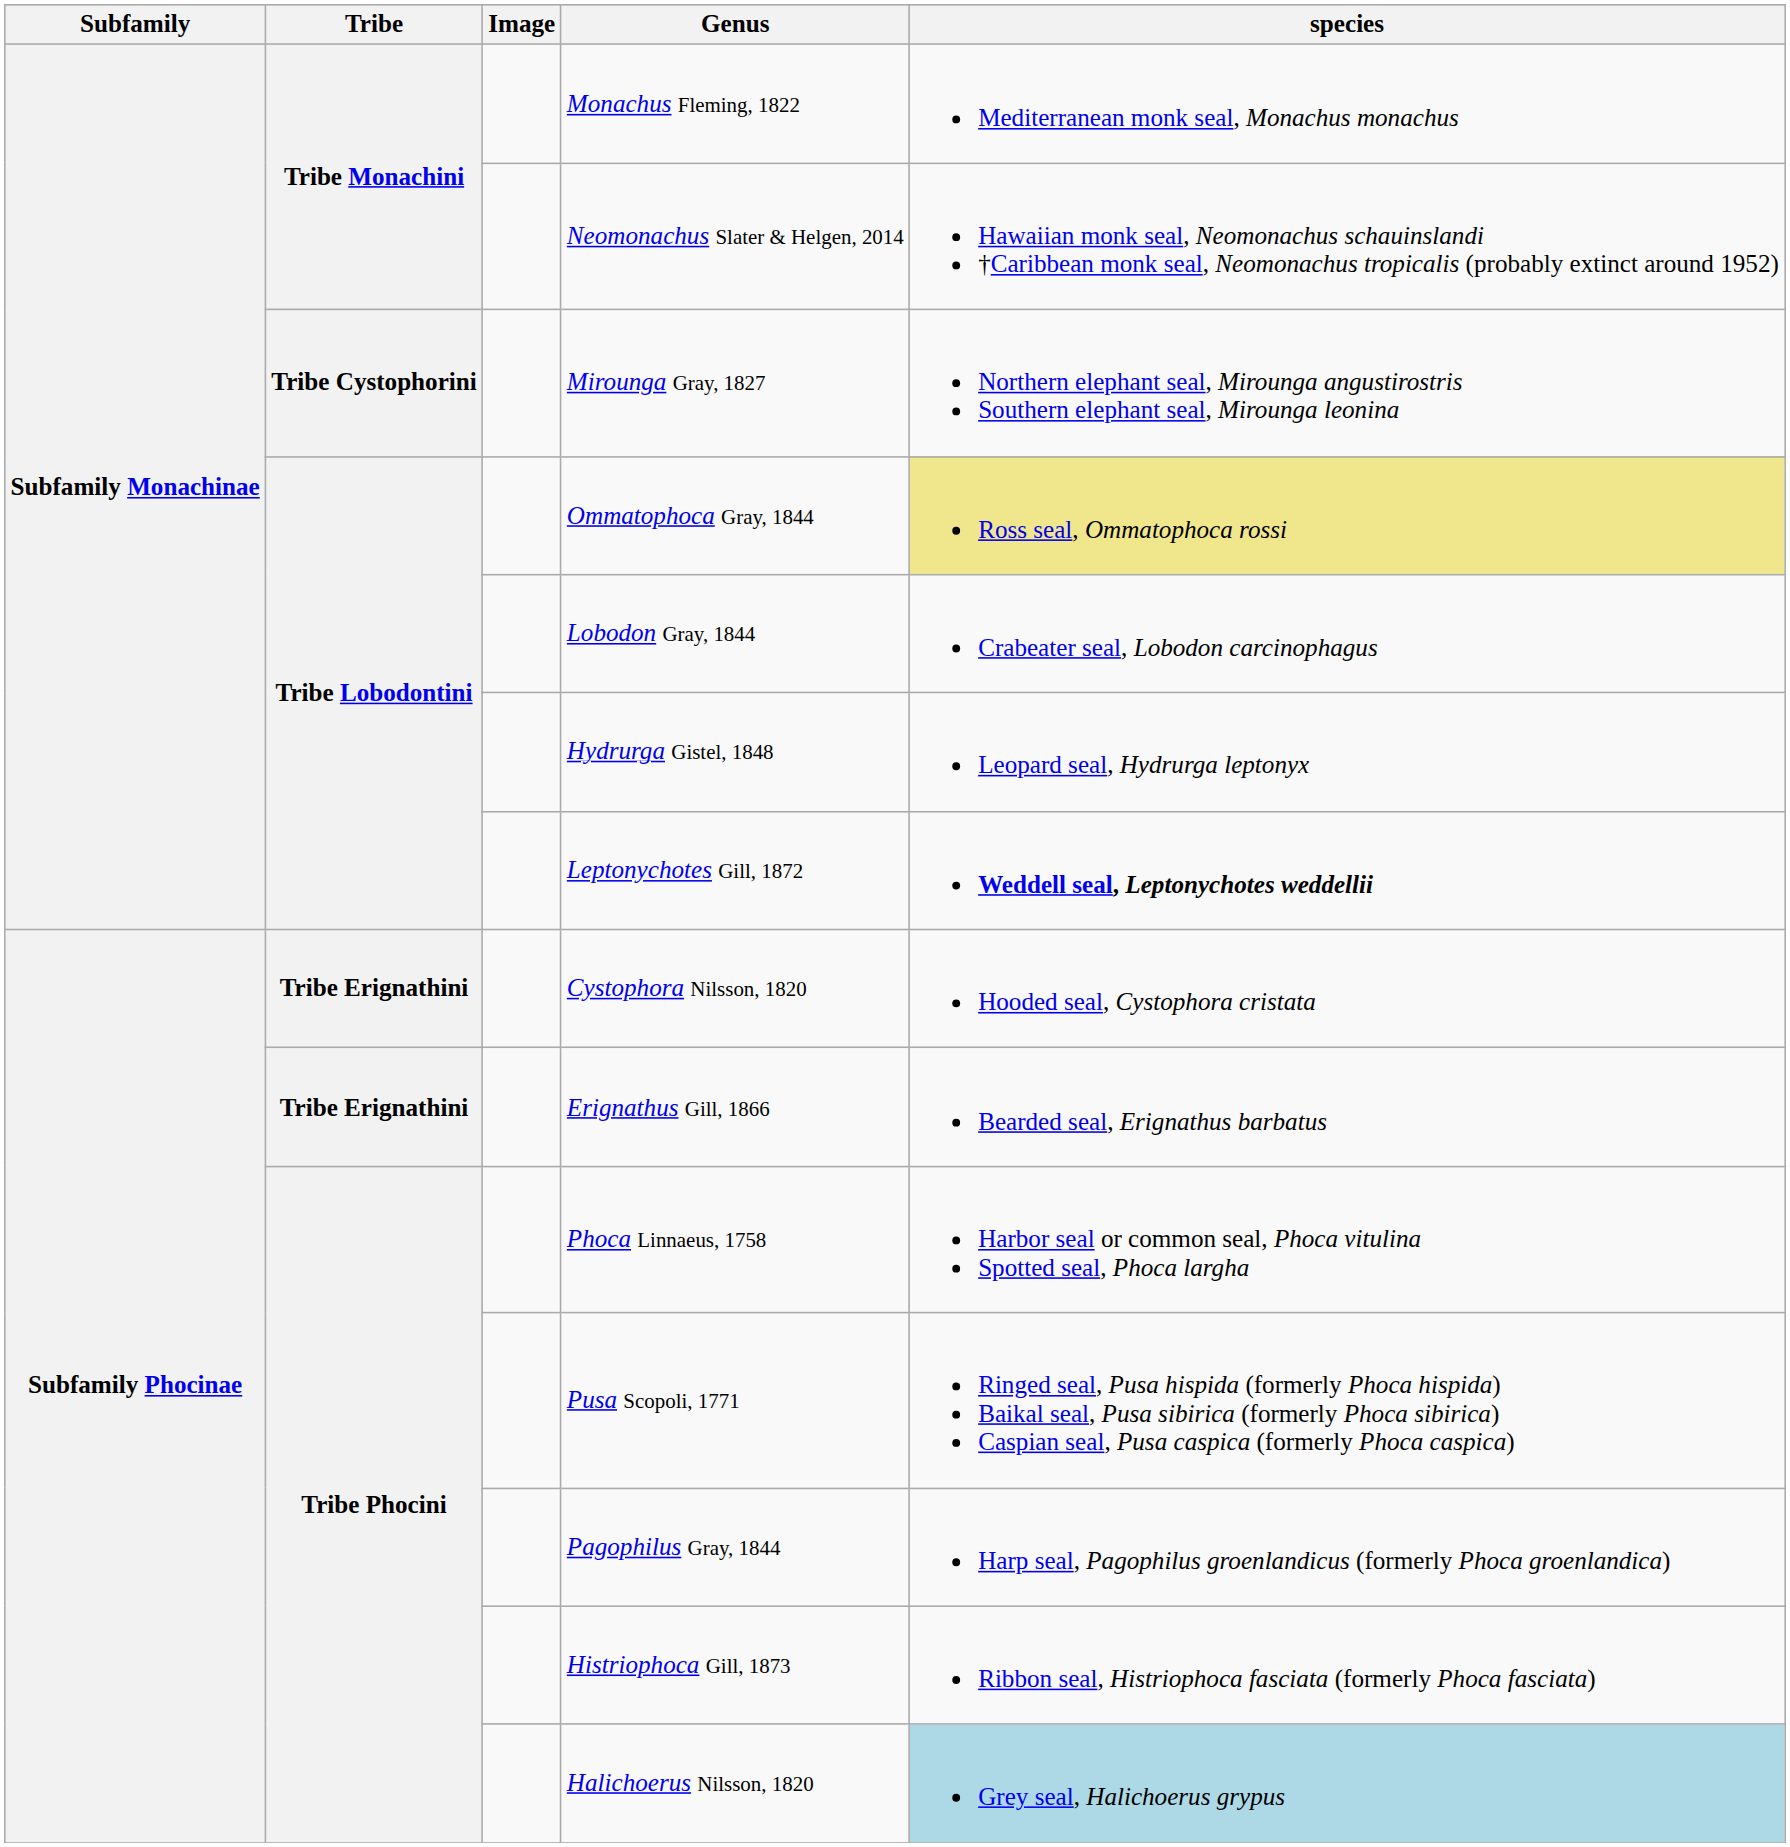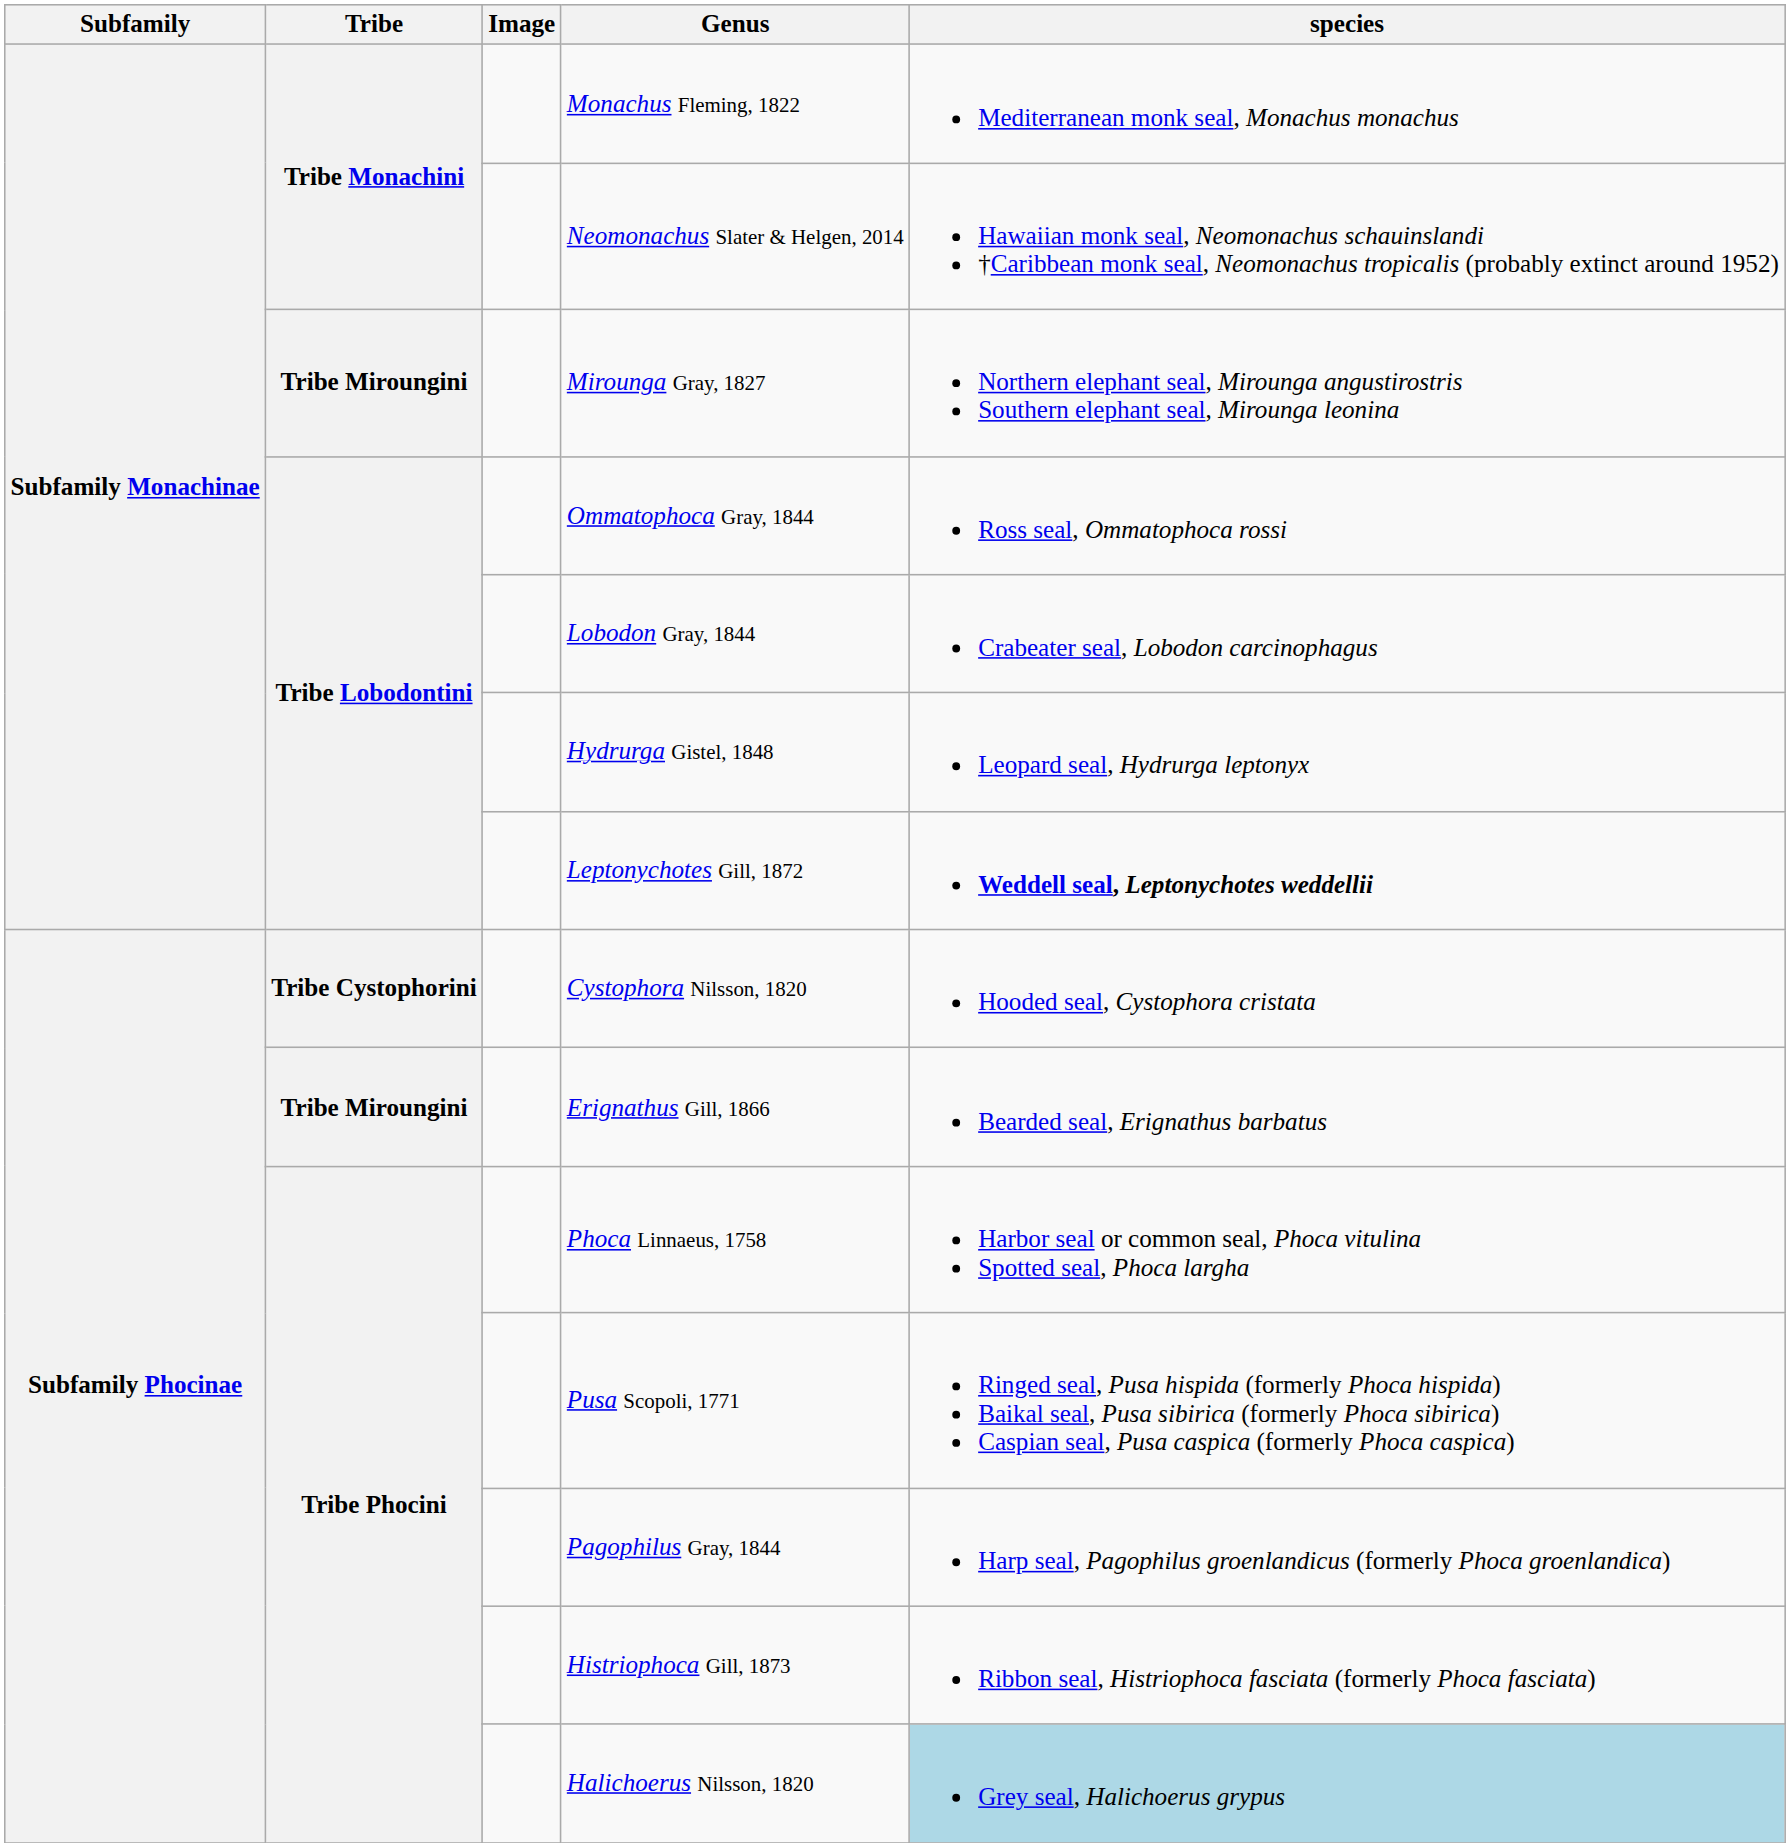 <table class="wikitable">
 <tr>
 <th>Subfamily</th>
 <th>Tribe</th>
 <th>Image</th>
 <th>Genus</th>
 <th>species</th>
 </tr>
 <tr>
 <th rowspan="7"  style="text-align:center;"><strong>Subfamily <a href='#'>Monachinae</a></strong></th>
 <th rowspan="2"  style="text-align:center;"><strong>Tribe <a href='#'>Monachini</a></strong></th>
 <td></td>
 <td><em><a href='#'>Monachus</a></em> <small>Fleming, 1822</small></td>
 <td><br><ul><li><a href='#'>Mediterranean monk seal</a>, <em>Monachus monachus</em></li></ul></td>
 </tr>
 <tr>
 <td></td>
 <td><em><a href='#'>Neomonachus</a></em> <small>Slater & Helgen, 2014</small></td>
 <td><br><ul><li><a href='#'>Hawaiian monk seal</a>, <em>Neomonachus schauinslandi</em></li><li>†<a href='#'>Caribbean monk seal</a>, <em>Neomonachus  tropicalis</em> (probably extinct around 1952)</li></ul></td>
 </tr>
 <tr>
-<th rowspan="1"  style="text-align:center;"><strong>Tribe Cystophorini</strong></th>
+<th rowspan="1"  style="text-align:center;"><strong>Tribe Miroungini</strong></th>
 <td></td>
 <td><em><a href='#'>Mirounga</a></em> <small>Gray, 1827</small></td>
 <td><br><ul><li><a href='#'>Northern elephant seal</a>, <em>Mirounga angustirostris</em></li><li><a href='#'>Southern elephant seal</a>, <em>Mirounga leonina</em></li></ul></td>
 </tr>
 <tr>
 <th rowspan="4"  style="text-align:center;"><strong>Tribe <a href='#'>Lobodontini</a></strong></th>
 <td></td>
 <td><em><a href='#'>Ommatophoca</a></em> <small>Gray, 1844</small></td>
-<td style="background: khaki;"><br><ul><li><a href='#'>Ross seal</a>, <em>Ommatophoca rossi</em></li></ul></td>
+<td><br><ul><li><a href='#'>Ross seal</a>, <em>Ommatophoca rossi</em></li></ul></td>
 </tr>
 <tr>
 <td></td>
 <td><em><a href='#'>Lobodon</a></em> <small>Gray, 1844</small></td>
 <td><br><ul><li><a href='#'>Crabeater seal</a>, <em>Lobodon carcinophagus</em></li></ul></td>
 </tr>
 <tr>
 <td></td>
 <td><em><a href='#'>Hydrurga</a></em> <small>Gistel, 1848</small></td>
 <td><br><ul><li><a href='#'>Leopard seal</a>, <em>Hydrurga leptonyx</em></li></ul></td>
 </tr>
 <tr>
 <td></td>
 <td><em><a href='#'>Leptonychotes</a></em> <small>Gill, 1872</small></td>
 <td><strong><br><ul><li><a href='#'>Weddell seal</a>, <em>Leptonychotes weddellii</em></li></ul></strong></td>
 </tr>
 <tr>
 <th rowspan="7"  style="text-align:center;"><strong>Subfamily <a href='#'>Phocinae</a></strong></th>
-<th rowspan="1"  style="text-align:center;"><strong>Tribe Erignathini</strong></th>
+<th rowspan="1"  style="text-align:center;"><strong>Tribe Cystophorini</strong></th>
 <td></td>
 <td><em><a href='#'>Cystophora</a></em> <small>Nilsson, 1820</small></td>
 <td><br><ul><li><a href='#'>Hooded seal</a>, <em>Cystophora cristata</em></li></ul></td>
 </tr>
 <tr>
-<th rowspan="1"  style="text-align:center;"><strong>Tribe Erignathini</strong></th>
+<th rowspan="1"  style="text-align:center;"><strong>Tribe Miroungini</strong></th>
 <td></td>
 <td><em><a href='#'>Erignathus</a></em> <small>Gill, 1866</small></td>
 <td><br><ul><li><a href='#'>Bearded seal</a>, <em>Erignathus barbatus</em></li></ul></td>
 </tr>
 <tr>
 <th rowspan="5"  style="text-align:center;"><strong>Tribe Phocini</strong></th>
 <td></td>
 <td><em><a href='#'>Phoca</a></em> <small>Linnaeus, 1758</small></td>
 <td><br><ul><li><a href='#'>Harbor seal</a> or common seal, <em>Phoca vitulina</em></li><li><a href='#'>Spotted seal</a>, <em>Phoca largha</em></li></ul></td>
 </tr>
 <tr>
 <td></td>
 <td><em><a href='#'>Pusa</a></em> <small>Scopoli, 1771</small></td>
 <td><br><ul><li><a href='#'>Ringed seal</a>, <em>Pusa hispida</em> (formerly <em>Phoca hispida</em>)</li><li><a href='#'>Baikal seal</a>, <em>Pusa sibirica</em> (formerly <em>Phoca sibirica</em>)</li><li><a href='#'>Caspian seal</a>, <em>Pusa caspica</em> (formerly <em>Phoca caspica</em>)</li></ul></td>
 </tr>
 <tr>
 <td></td>
 <td><em><a href='#'>Pagophilus</a></em> <small>Gray, 1844</small></td>
 <td><br><ul><li><a href='#'>Harp seal</a>, <em>Pagophilus groenlandicus</em> (formerly <em>Phoca groenlandica</em>)</li></ul></td>
 </tr>
 <tr>
 <td></td>
 <td><em><a href='#'>Histriophoca</a></em> <small>Gill, 1873</small></td>
 <td><br><ul><li><a href='#'>Ribbon seal</a>, <em>Histriophoca fasciata</em> (formerly <em>Phoca fasciata</em>)</li></ul></td>
 </tr>
 <tr>
 <td></td>
 <td><em><a href='#'>Halichoerus</a></em> <small>Nilsson, 1820</small></td>
 <td style="background: lightblue;"><br><ul><li><a href='#'>Grey seal</a>, <em>Halichoerus grypus</em></li></ul></td>
 </tr>
 <tr>
 </tr>
 </table>
